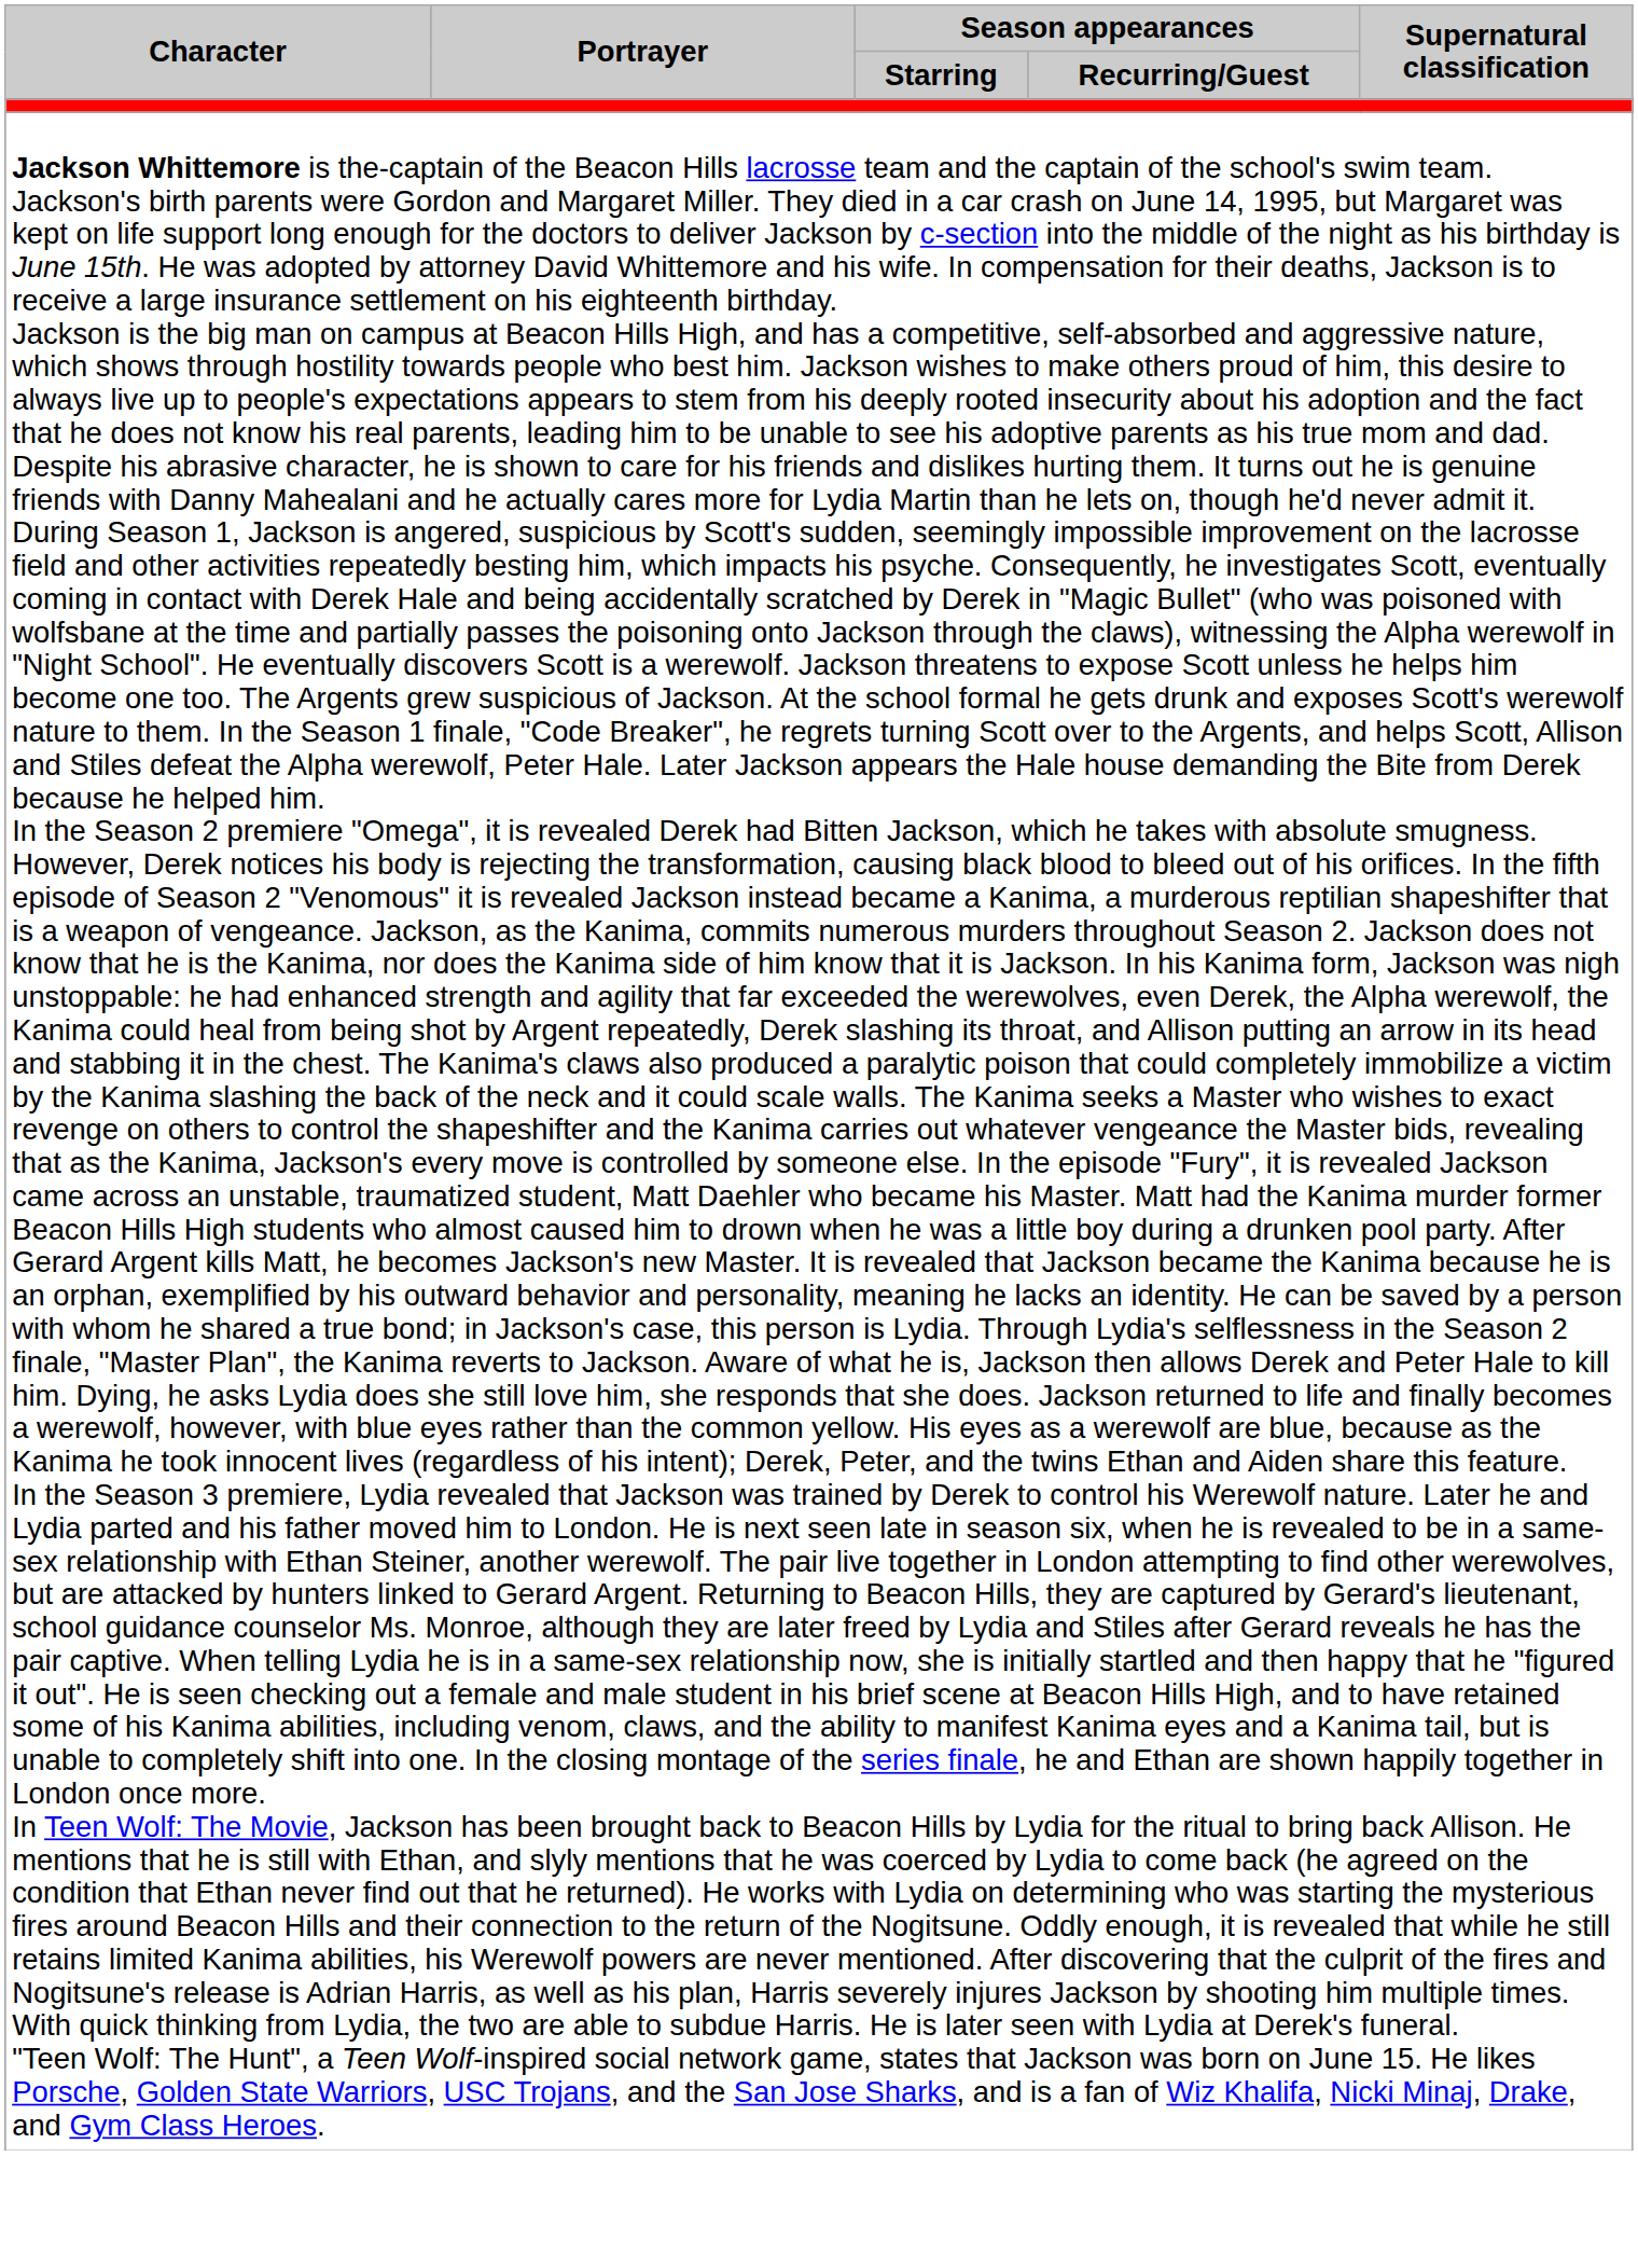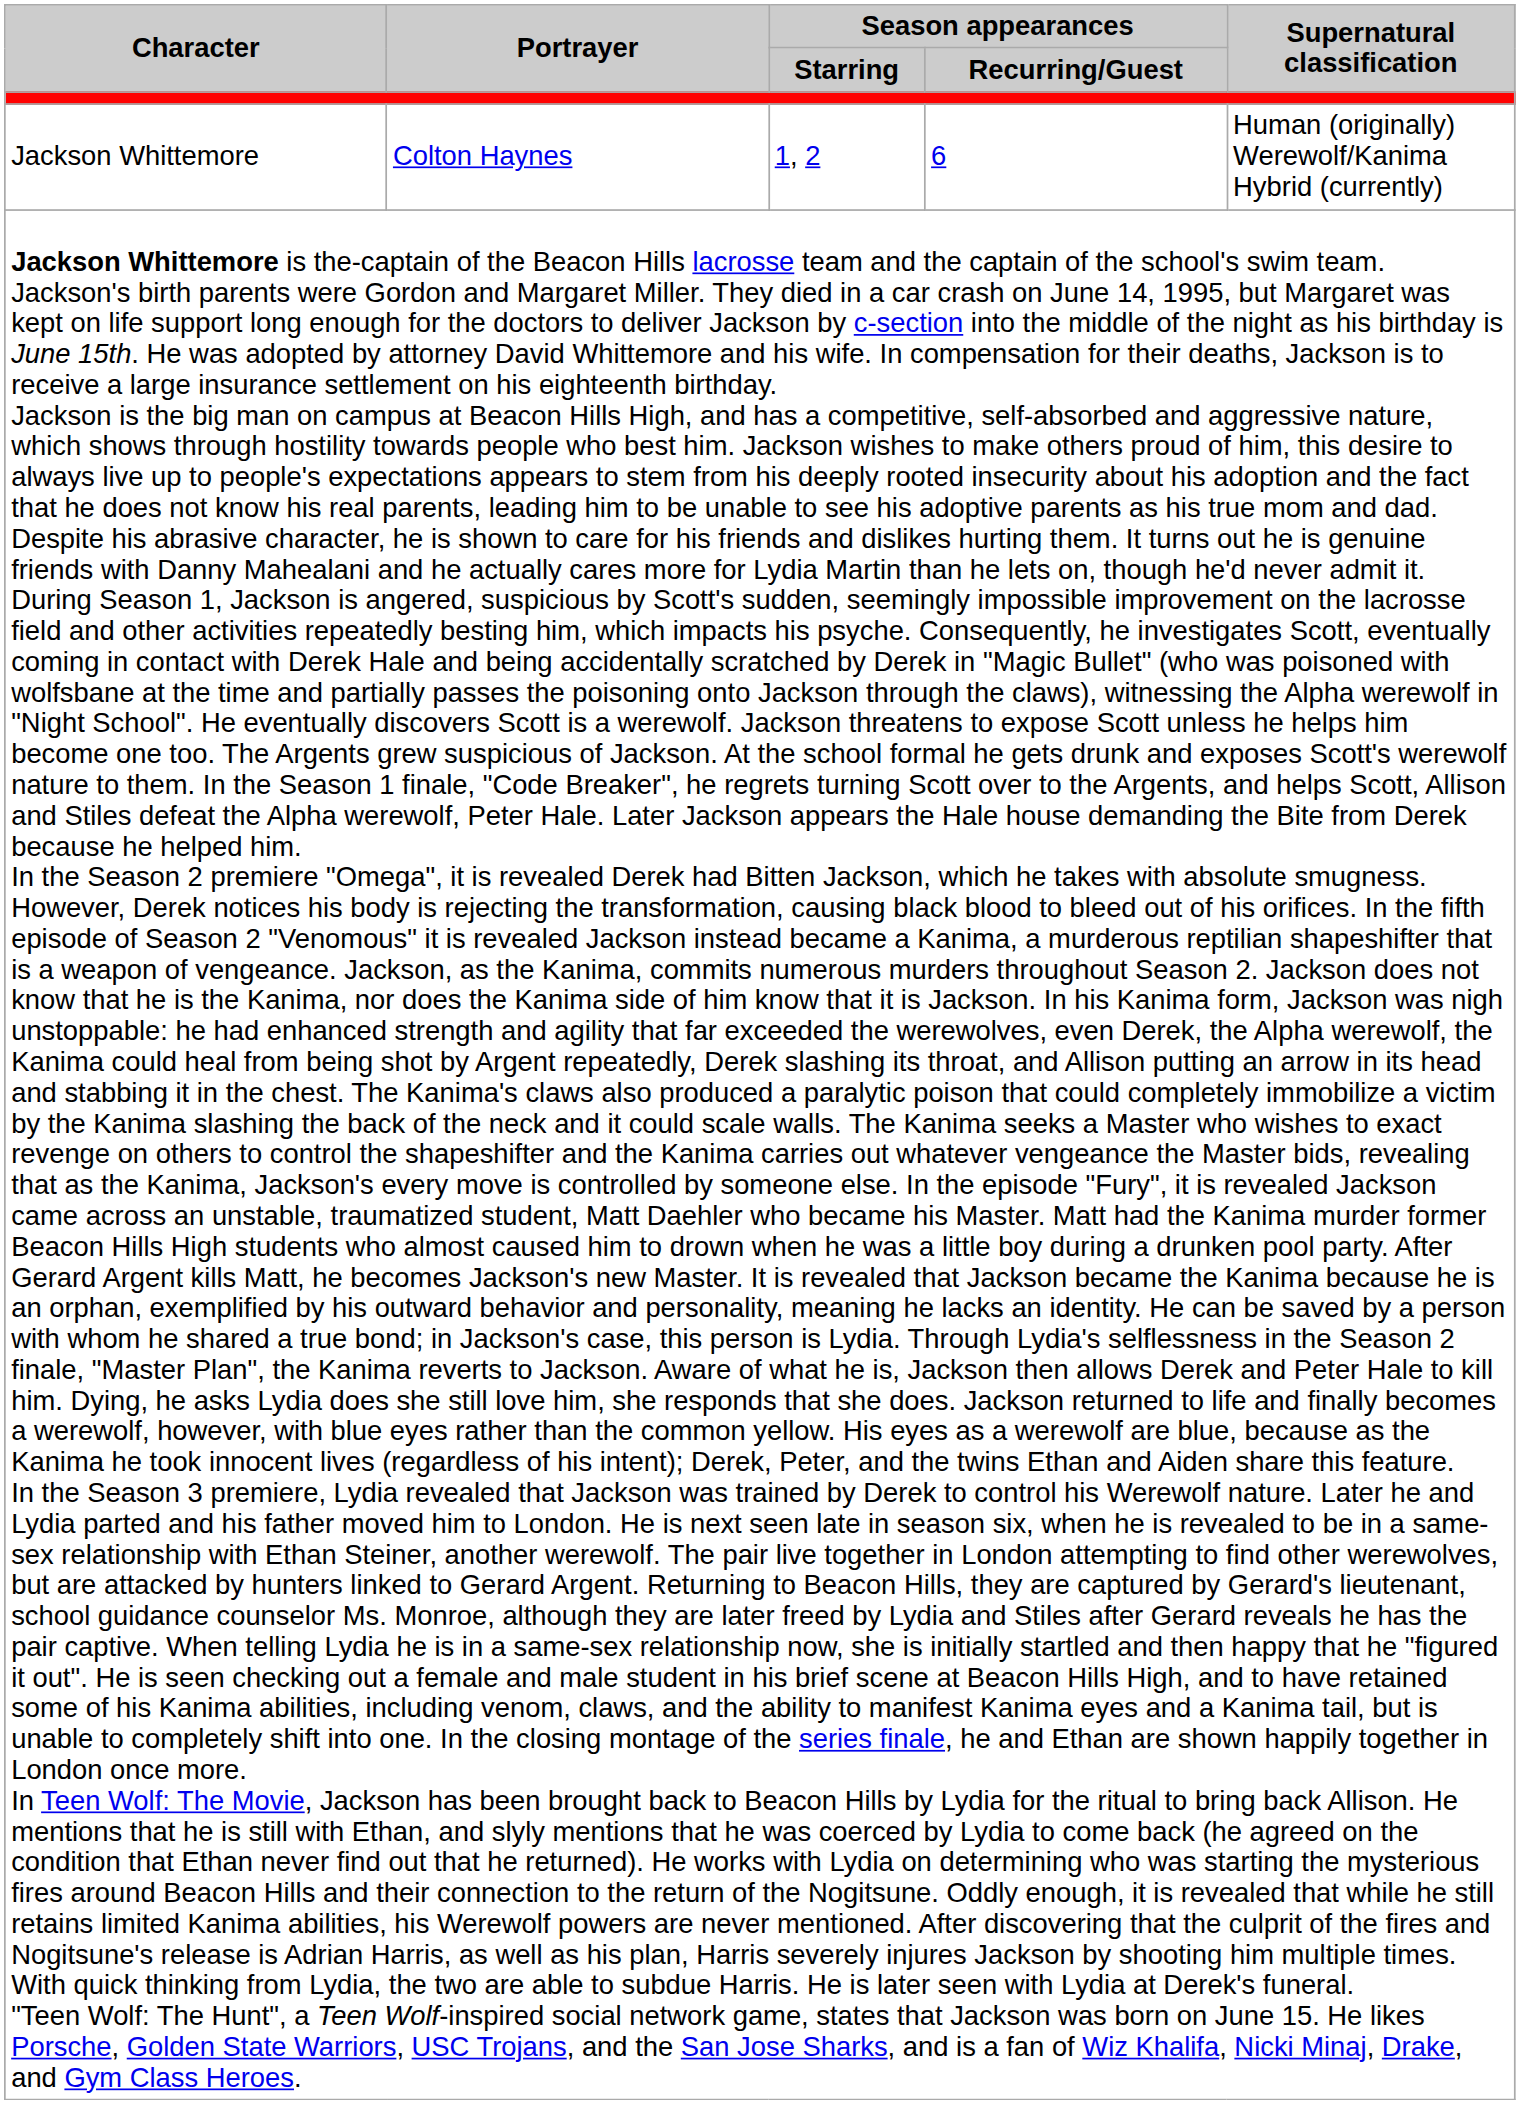 <table class="wikitable sortable" style="width:100%; margin-right:auto; background:#fff;">
 <tr style="color:black">
 <th rowspan="2" style="background:#ccc; width:16%;">Character</th>
 <th rowspan="2" style="background:#ccc; width:16%;">Portrayer</th>
 <th colspan="2" style="background:#ccc; width:13%;">Season appearances</th>
 <th rowspan="2" style="background:#ccc; width:7%;">Supernatural classification</th>
 </tr>
 <tr>
 <th style="background:#ccc;">Starring</th>
 <th style="background:#ccc;">Recurring/Guest</th>
 </tr>
 <tr>
 <td colspan="5" style="background:red;"></td>
 </tr>
 <tr>
+<td id="Jackson">Jackson Whittemore</td>
+<td><a href='#'>Colton Haynes</a></td>
+<td><a href='#'>1</a>, <a href='#'>2</a></td>
+<td><a href='#'>6</a></td>
+<td>Human (originally) Werewolf/Kanima Hybrid (currently)</td>
+</tr>
+<tr>
 <td colspan="5"><br><strong>Jackson Whittemore</strong> is the-captain of the Beacon Hills <a href='#'>lacrosse</a> team and the captain of the school's swim team. Jackson's birth parents were Gordon and Margaret Miller. They died in a car crash on June 14, 1995, but Margaret was kept on life support long enough for the doctors to deliver Jackson by <a href='#'>c-section</a> into the middle of the night as his birthday is <em>June 15th</em>. He was adopted by attorney David Whittemore and his wife. In compensation for their deaths, Jackson is to receive a large insurance settlement on his eighteenth birthday.<br>Jackson is the big man on campus at Beacon Hills High, and has a competitive, self-absorbed and aggressive nature, which shows through hostility towards people who best him. Jackson wishes to make others proud of him, this desire to always live up to people's expectations appears to stem from his deeply rooted insecurity about his adoption and the fact that he does not know his real parents, leading him to be unable to see his adoptive parents as his true mom and dad. Despite his abrasive character, he is shown to care for his friends and dislikes hurting them. It turns out he is genuine friends with Danny Mahealani and he actually cares more for Lydia Martin than he lets on, though he'd never admit it. During Season 1, Jackson is angered, suspicious by Scott's sudden, seemingly impossible improvement on the lacrosse field and other activities repeatedly besting him, which impacts his psyche. Consequently, he investigates Scott, eventually coming in contact with Derek Hale and being accidentally scratched by Derek in "Magic Bullet" (who was poisoned with wolfsbane at the time and partially passes the poisoning onto Jackson through the claws), witnessing the Alpha werewolf in "Night School". He eventually discovers Scott is a werewolf. Jackson threatens to expose Scott unless he helps him become one too. The Argents grew suspicious of Jackson. At the school formal he gets drunk and exposes Scott's werewolf nature to them. In the Season 1 finale, "Code Breaker", he regrets turning Scott over to the Argents, and helps Scott, Allison and Stiles defeat the Alpha werewolf, Peter Hale. Later Jackson appears the Hale house demanding the Bite from Derek because he helped him.<br>In the Season 2 premiere "Omega", it is revealed Derek had Bitten Jackson, which he takes with absolute smugness. However, Derek notices his body is rejecting the transformation, causing black blood to bleed out of his orifices. In the fifth episode of Season 2 "Venomous" it is revealed Jackson instead became a Kanima, a murderous reptilian shapeshifter that is a weapon of vengeance. Jackson, as the Kanima, commits numerous murders throughout Season 2. Jackson does not know that he is the Kanima, nor does the Kanima side of him know that it is Jackson. In his Kanima form, Jackson was nigh unstoppable: he had enhanced strength and agility that far exceeded the werewolves, even Derek, the Alpha werewolf, the Kanima could heal from being shot by Argent repeatedly, Derek slashing its throat, and Allison putting an arrow in its head and stabbing it in the chest. The Kanima's claws also produced a paralytic poison that could completely immobilize a victim by the Kanima slashing the back of the neck and it could scale walls. The Kanima seeks a Master who wishes to exact revenge on others to control the shapeshifter and the Kanima carries out whatever vengeance the Master bids, revealing that as the Kanima, Jackson's every move is controlled by someone else. In the episode "Fury", it is revealed Jackson came across an unstable, traumatized student, Matt Daehler who became his Master. Matt had the Kanima murder former Beacon Hills High students who almost caused him to drown when he was a little boy during a drunken pool party. After Gerard Argent kills Matt, he becomes Jackson's new Master. It is revealed that Jackson became the Kanima because he is an orphan, exemplified by his outward behavior and personality, meaning he lacks an identity. He can be saved by a person with whom he shared a true bond; in Jackson's case, this person is Lydia. Through Lydia's selflessness in the Season 2 finale, "Master Plan", the Kanima reverts to Jackson. Aware of what he is, Jackson then allows Derek and Peter Hale to kill him. Dying, he asks Lydia does she still love him, she responds that she does. Jackson returned to life and finally becomes a werewolf, however, with blue eyes rather than the common yellow. His eyes as a werewolf are blue, because as the Kanima he took innocent lives (regardless of his intent); Derek, Peter, and the twins Ethan and Aiden share this feature.<br>In the Season 3 premiere, Lydia revealed that Jackson was trained by Derek to control his Werewolf nature. Later he and Lydia parted and his father moved him to London. He is next seen late in season six, when he is revealed to be in a same-sex relationship with Ethan Steiner, another werewolf. The pair live together in London attempting to find other werewolves, but are attacked by hunters linked to Gerard Argent. Returning to Beacon Hills, they are captured by Gerard's lieutenant, school guidance counselor Ms. Monroe, although they are later freed by Lydia and Stiles after Gerard reveals he has the pair captive. When telling Lydia he is in a same-sex relationship now, she is initially startled and then happy that he "figured it out". He is seen checking out a female and male student in his brief scene at Beacon Hills High, and to have retained some of his Kanima abilities, including venom, claws, and the ability to manifest Kanima eyes and a Kanima tail, but is unable to completely shift into one. In the closing montage of the <a href='#'>series finale</a>, he and Ethan are shown happily together in London once more.<br>In <a href='#'>Teen Wolf: The Movie</a>, Jackson has been brought back to Beacon Hills by Lydia for the ritual to bring back Allison. He mentions that he is still with Ethan, and slyly mentions that he was coerced by Lydia to come back (he agreed on the condition that Ethan never find out that he returned). He works with Lydia on determining who was starting the mysterious fires around Beacon Hills and their connection to the return of the Nogitsune. Oddly enough, it is revealed that while he still retains limited Kanima abilities, his Werewolf powers are never mentioned. After discovering that the culprit of the fires and Nogitsune's release is Adrian Harris, as well as his plan, Harris severely injures Jackson by shooting him multiple times. With quick thinking from Lydia, the two are able to subdue Harris. He is later seen with Lydia at Derek's funeral.<br>"Teen Wolf: The Hunt", a <em>Teen Wolf</em>-inspired social network game, states that Jackson was born on June 15. He likes <a href='#'>Porsche</a>, <a href='#'>Golden State Warriors</a>, <a href='#'>USC Trojans</a>, and the <a href='#'>San Jose Sharks</a>, and is a fan of <a href='#'>Wiz Khalifa</a>, <a href='#'>Nicki Minaj</a>, <a href='#'>Drake</a>, and <a href='#'>Gym Class Heroes</a>.</td>
 </tr>
 </table>
